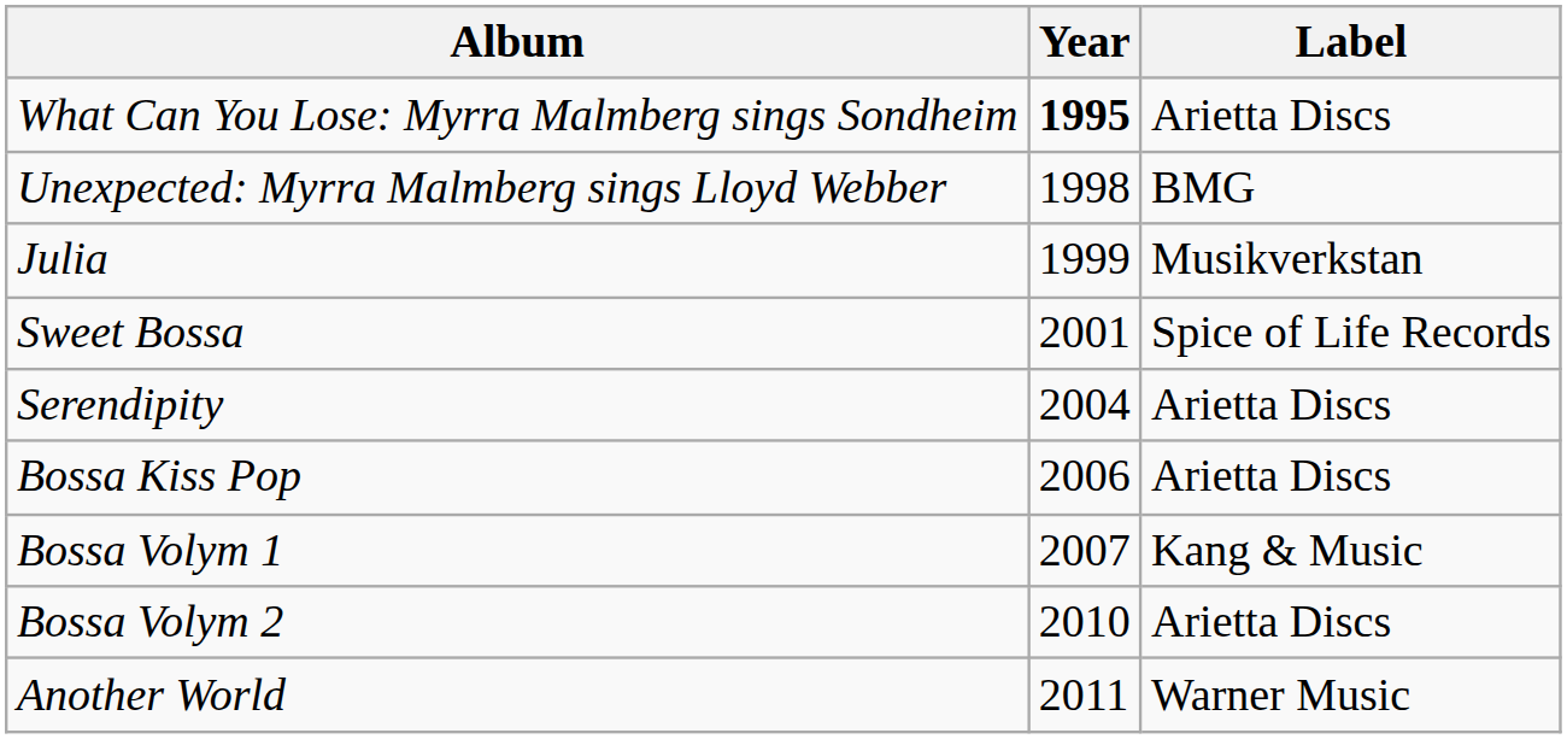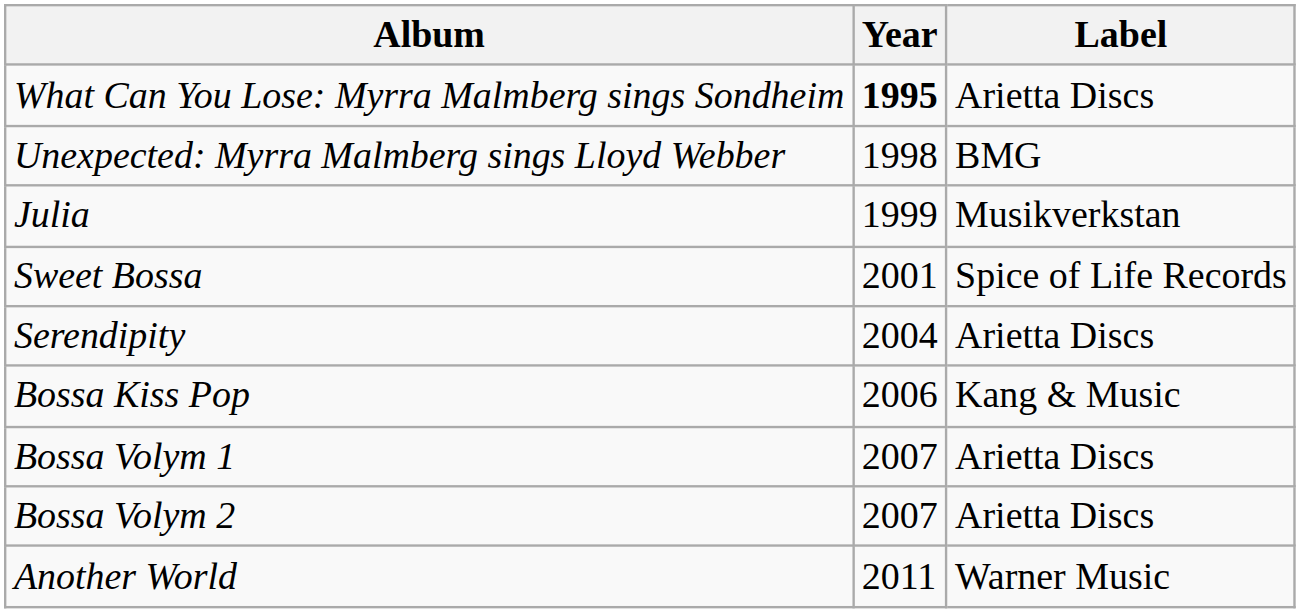 <table class="wikitable">
 <tr>
 <th>Album</th>
 <th>Year</th>
 <th>Label</th>
 </tr>
 <tr>
 <td><em>What Can You Lose: Myrra Malmberg sings Sondheim</em></td>
 <td><strong>1995</strong></td>
 <td>Arietta Discs</td>
 </tr>
 <tr>
 <td><em>Unexpected: Myrra Malmberg sings Lloyd Webber</em></td>
 <td>1998</td>
 <td>BMG</td>
 </tr>
 <tr>
 <td><em>Julia</em></td>
 <td>1999</td>
 <td>Musikverkstan</td>
 </tr>
 <tr>
 <td><em>Sweet Bossa</em></td>
 <td>2001</td>
 <td>Spice of Life Records</td>
 </tr>
 <tr>
 <td><em>Serendipity</em></td>
 <td>2004</td>
 <td>Arietta Discs</td>
 </tr>
 <tr>
 <td><em>Bossa Kiss Pop</em></td>
 <td>2006</td>
-<td>Arietta Discs</td>
+<td>Kang & Music</td>
 </tr>
 <tr>
 <td><em>Bossa Volym 1</em></td>
 <td>2007</td>
-<td>Kang & Music</td>
+<td>Arietta Discs</td>
 </tr>
 <tr>
 <td><em>Bossa Volym 2</em></td>
-<td>2010</td>
+<td>2007</td>
 <td>Arietta Discs</td>
 </tr>
 <tr>
 <td><em>Another World</em></td>
 <td>2011</td>
 <td>Warner Music</td>
 </tr>
 </table>
